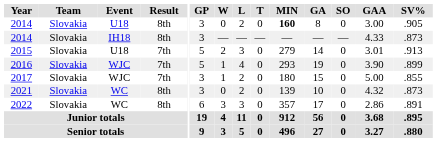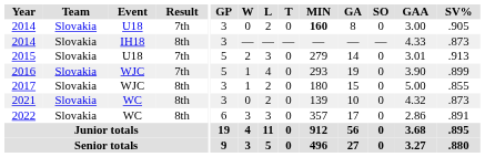 <table border="0" cellpadding="1" cellspacing="0" ID="Table3" style="text-align:center; width:40em;">
 <tr bgcolor="#e0e0e0">
 <th>Year</th>
 <th>Team</th>
 <th>Event</th>
 <th>Result</th>
 <th rowspan="100" bgcolor="#ffffff"></th>
 <th>GP</th>
 <th>W</th>
 <th>L</th>
 <th>T</th>
 <th>MIN</th>
 <th>GA</th>
 <th>SO</th>
 <th>GAA</th>
 <th>SV%</th>
 </tr>
 <tr>
 <td><a href='#'>2014</a></td>
 <td><a href='#'>Slovakia</a></td>
 <td><a href='#'>U18</a></td>
-<td>8th</td>
+<td>7th</td>
 <td>3</td>
 <td>0</td>
 <td>2</td>
 <td>0</td>
 <td><strong>160</strong></td>
 <td>8</td>
 <td>0</td>
 <td>3.00</td>
 <td>.905</td>
 </tr>
 <tr bgcolor="#f0f0f0">
 <td><a href='#'>2014</a></td>
 <td>Slovakia</td>
 <td><a href='#'>IH18</a></td>
 <td>8th</td>
 <td>3</td>
 <td>—</td>
 <td>—</td>
 <td>—</td>
 <td>—</td>
 <td>—</td>
 <td>—</td>
 <td>4.33</td>
 <td>.873</td>
 </tr>
 <tr>
 <td><a href='#'>2015</a></td>
 <td>Slovakia</td>
 <td>U18</td>
 <td>7th</td>
 <td>5</td>
 <td>2</td>
 <td>3</td>
 <td>0</td>
 <td>279</td>
 <td>14</td>
 <td>0</td>
 <td>3.01</td>
 <td>.913</td>
 </tr>
 <tr bgcolor="#f0f0f0">
 <td><a href='#'>2016</a></td>
 <td><a href='#'>Slovakia</a></td>
 <td><a href='#'>WJC</a></td>
 <td>7th</td>
 <td>5</td>
 <td>1</td>
 <td>4</td>
 <td>0</td>
 <td>293</td>
 <td>19</td>
 <td>0</td>
 <td>3.90</td>
 <td>.899</td>
 </tr>
 <tr>
 <td><a href='#'>2017</a></td>
 <td>Slovakia</td>
 <td>WJC</td>
-<td>7th</td>
+<td>8th</td>
 <td>3</td>
 <td>1</td>
 <td>2</td>
 <td>0</td>
 <td>180</td>
 <td>15</td>
 <td>0</td>
 <td>5.00</td>
 <td>.855</td>
 </tr>
 <tr bgcolor="#f0f0f0">
 <td><a href='#'>2021</a></td>
 <td><a href='#'>Slovakia</a></td>
 <td><a href='#'>WC</a></td>
 <td>8th</td>
 <td>3</td>
 <td>0</td>
 <td>2</td>
 <td>0</td>
 <td>139</td>
 <td>10</td>
 <td>0</td>
 <td>4.32</td>
 <td>.873</td>
 </tr>
 <tr>
 <td><a href='#'>2022</a></td>
 <td>Slovakia</td>
 <td>WC</td>
 <td>8th</td>
 <td>6</td>
 <td>3</td>
 <td>3</td>
 <td>0</td>
 <td>357</td>
 <td>17</td>
 <td>0</td>
 <td>2.86</td>
 <td>.891</td>
 </tr>
 <tr bgcolor="#e0e0e0">
 <th colspan=4>Junior totals</th>
 <th>19</th>
 <th>4</th>
 <th>11</th>
 <th>0</th>
 <th>912</th>
 <th>56</th>
 <th>0</th>
 <th>3.68</th>
 <th>.895</th>
 </tr>
 <tr bgcolor="#e0e0e0">
 <th colspan=4>Senior totals</th>
 <th>9</th>
 <th>3</th>
 <th>5</th>
 <th>0</th>
 <th>496</th>
 <th>27</th>
 <th>0</th>
 <th>3.27</th>
 <th>.880</th>
 </tr>
 </table>
